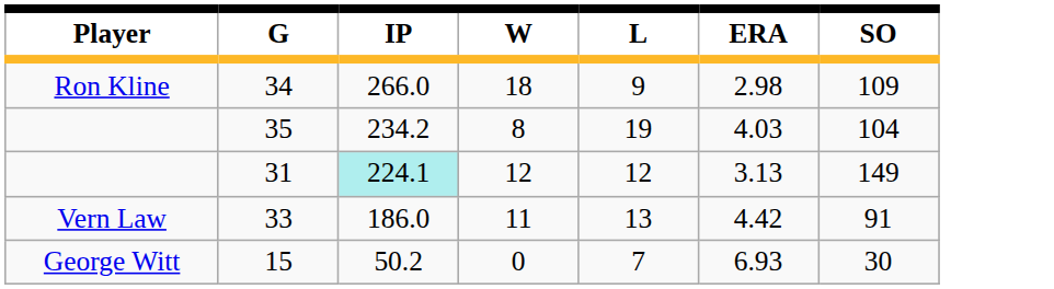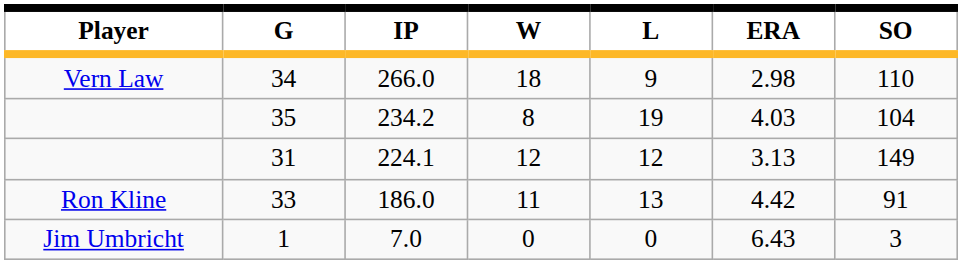 <table class="wikitable sortable">
 <tr>
 <th style="background:#FFFFFF; border-top:#000000 5px solid; border-bottom:#FDB827 5px solid;" width="16%">Player</th>
 <th style="background:#FFFFFF; border-top:#000000 5px solid; border-bottom:#FDB827 5px solid;" width="9%">G</th>
 <th style="background:#FFFFFF; border-top:#000000 5px solid; border-bottom:#FDB827 5px solid;" width="9%">IP</th>
 <th style="background:#FFFFFF; border-top:#000000 5px solid; border-bottom:#FDB827 5px solid;" width="9%">W</th>
 <th style="background:#FFFFFF; border-top:#000000 5px solid; border-bottom:#FDB827 5px solid;" width="9%">L</th>
 <th style="background:#FFFFFF; border-top:#000000 5px solid; border-bottom:#FDB827 5px solid;" width="9%">ERA</th>
 <th style="background:#FFFFFF; border-top:#000000 5px solid; border-bottom:#FDB827 5px solid;" width="9%">SO</th>
 </tr>
 <tr align="center">
-<td><a href='#'>Ron Kline</a></td>
+<td><a href='#'>Vern Law</a></td>
 <td>34</td>
 <td>266.0</td>
 <td>18</td>
 <td>9</td>
 <td>2.98</td>
-<td>109</td>
+<td>110</td>
 </tr>
 <tr align="center">
 <td></td>
 <td>35</td>
 <td>234.2</td>
 <td>8</td>
 <td>19</td>
 <td>4.03</td>
 <td>104</td>
 </tr>
 <tr align="center">
 <td></td>
 <td>31</td>
-<td style="background: paleturquoise;">224.1</td>
+<td>224.1</td>
 <td>12</td>
 <td>12</td>
 <td>3.13</td>
 <td>149</td>
 </tr>
 <tr align="center">
-<td><a href='#'>Vern Law</a></td>
+<td><a href='#'>Ron Kline</a></td>
 <td>33</td>
 <td>186.0</td>
 <td>11</td>
 <td>13</td>
 <td>4.42</td>
 <td>91</td>
 </tr>
 <tr align="center">
-<td><a href='#'>George Witt</a></td>
-<td>15</td>
-<td>50.2</td>
+<td><a href='#'>Jim Umbricht</a></td>
+<td>1</td>
+<td>7.0</td>
 <td>0</td>
-<td>7</td>
-<td>6.93</td>
-<td>30</td>
+<td>0</td>
+<td>6.43</td>
+<td>3</td>
 </tr>
 </table>
